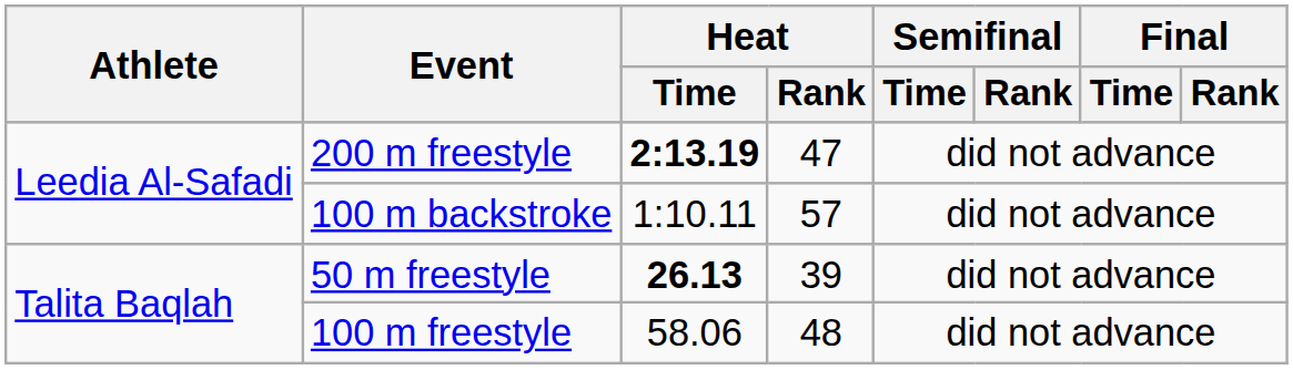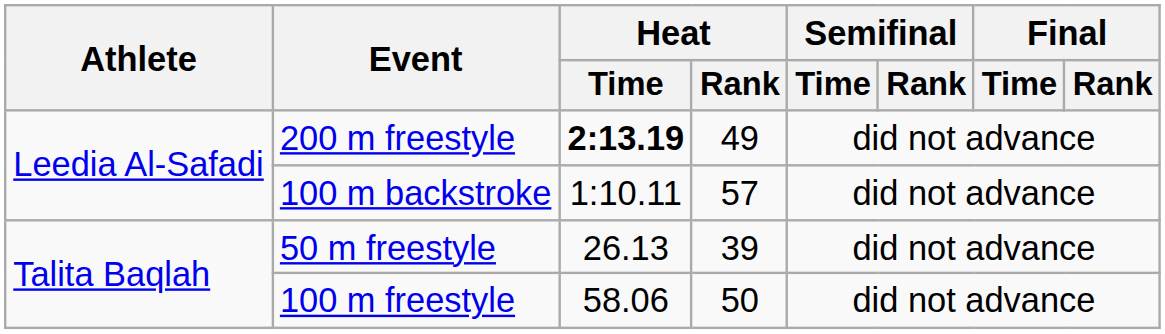 <table class="wikitable" style="text-align:center; font-size:90%">
 <tr>
 <th rowspan="2">Athlete</th>
 <th rowspan="2">Event</th>
 <th colspan="2">Heat</th>
 <th colspan="2">Semifinal</th>
 <th colspan="2">Final</th>
 </tr>
 <tr style="font-size:95%">
 <th>Time</th>
 <th>Rank</th>
 <th>Time</th>
 <th>Rank</th>
 <th>Time</th>
 <th>Rank</th>
 </tr>
 <tr>
 <td align=left rowspan=2><a href='#'>Leedia Al-Safadi</a></td>
 <td align=left><a href='#'>200 m freestyle</a></td>
 <td><strong>2:13.19</strong></td>
-<td>47</td>
+<td>49</td>
 <td colspan=4>did not advance</td>
 </tr>
 <tr>
 <td align=left><a href='#'>100 m backstroke</a></td>
 <td>1:10.11</td>
 <td>57</td>
 <td colspan=4>did not advance</td>
 </tr>
 <tr>
 <td align=left rowspan=2><a href='#'>Talita Baqlah</a></td>
 <td align=left><a href='#'>50 m freestyle</a></td>
-<td><strong>26.13</strong></td>
+<td>26.13</td>
 <td>39</td>
 <td colspan=4>did not advance</td>
 </tr>
 <tr>
 <td align=left><a href='#'>100 m freestyle</a></td>
 <td>58.06</td>
-<td>48</td>
+<td>50</td>
 <td colspan=4>did not advance</td>
 </tr>
 </table>
